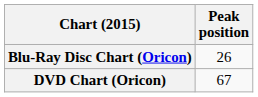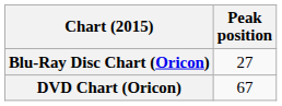 <table class="wikitable plainrowheaders" style="text-align:center">
 <tr>
 <th scope="col">Chart (2015)</th>
 <th scope="col">Peak<br> position</th>
 </tr>
 <tr>
 <th scope="row">Blu-Ray Disc Chart (<a href='#'>Oricon</a>)</th>
-<td>26</td>
+<td>27</td>
 </tr>
 <tr>
 <th scope="row">DVD Chart (Oricon)</th>
 <td>67</td>
 </tr>
 </table>
